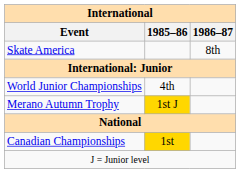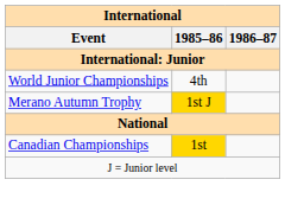 <table class="wikitable" style="text-align:center">
 <tr>
 <th style="background-color: #ffdead; " colspan=3 align=center>International</th>
 </tr>
 <tr>
 <th>Event</th>
 <th>1985–86</th>
 <th>1986–87</th>
-</tr>
-<tr>
-<td align=left><a href='#'>Skate America</a></td>
-<td></td>
-<td>8th</td>
 </tr>
 <tr>
 <th style="background-color: #ffdead; " colspan=3 align=center>International: Junior</th>
 </tr>
 <tr>
 <td align=left><a href='#'>World Junior Championships</a></td>
 <td>4th</td>
 <td></td>
 </tr>
 <tr>
 <td align=left><a href='#'>Merano Autumn Trophy</a></td>
 <td bgcolor=gold>1st J</td>
 <td></td>
 </tr>
 <tr>
 <th style="background-color: #ffdead; " colspan=3 align=center>National</th>
 </tr>
 <tr>
 <td align=left><a href='#'>Canadian Championships</a></td>
 <td bgcolor=gold>1st</td>
 <td></td>
 </tr>
 <tr>
 <td colspan=3 align=center><small> J = Junior level </small></td>
 </tr>
 </table>
